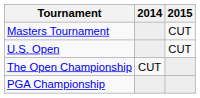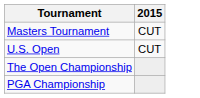 <table class="wikitable" style="font-size:95%;text-align:center;">
 <tr>
 <th>Tournament</th>
-<th>2014</th>
 <th>2015</th>
 </tr>
 <tr>
 <td align=left><a href='#'>Masters Tournament</a></td>
-<td style="background:#eeeeee;"></td>
 <td>CUT</td>
 </tr>
 <tr>
 <td align=left><a href='#'>U.S. Open</a></td>
-<td style="background:#eeeeee;"></td>
 <td>CUT</td>
 </tr>
 <tr>
 <td align=left><a href='#'>The Open Championship</a></td>
-<td>CUT</td>
 <td style="background:#eeeeee;"></td>
 </tr>
 <tr>
 <td align=left><a href='#'>PGA Championship</a></td>
 <td style="background:#eeeeee;"></td>
-<td style="background:#eeeeee;"></td>
 </tr>
 </table>
